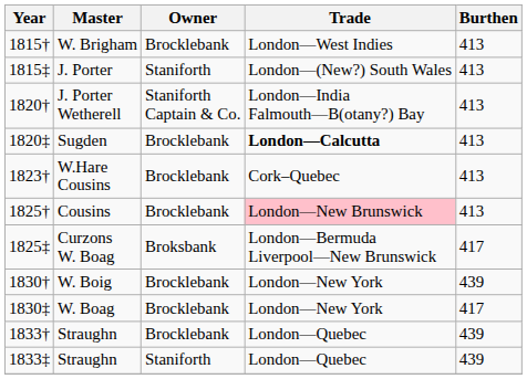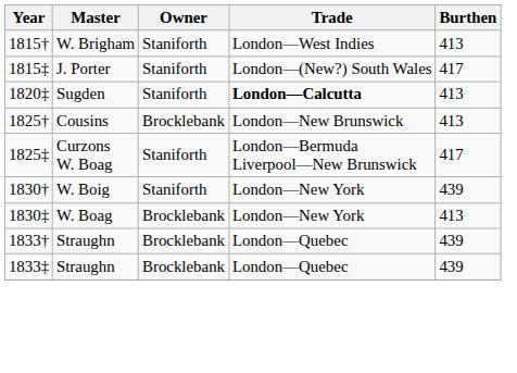 <table class="sortable wikitable">
 <tr>
 <th>Year</th>
 <th>Master</th>
 <th>Owner</th>
 <th>Trade</th>
 <th>Burthen</th>
 </tr>
 <tr>
 <td>1815†</td>
 <td>W. Brigham</td>
-<td>Brocklebank</td>
+<td>Staniforth</td>
 <td>London—West Indies</td>
 <td>413</td>
 </tr>
 <tr>
 <td>1815‡</td>
 <td>J. Porter</td>
 <td>Staniforth</td>
 <td>London—(New?) South Wales</td>
-<td>413</td>
-</tr>
-<tr>
-<td>1820†</td>
-<td>J. Porter<br>Wetherell</td>
-<td>Staniforth<br>Captain & Co.</td>
-<td>London—India<br>Falmouth—B(otany?) Bay</td>
-<td>413</td>
+<td>417</td>
 </tr>
 <tr>
 <td>1820‡</td>
 <td>Sugden</td>
-<td>Brocklebank</td>
+<td>Staniforth</td>
 <td><strong>London—Calcutta</strong></td>
-<td>413</td>
-</tr>
-<tr>
-<td>1823†</td>
-<td>W.Hare<br>Cousins</td>
-<td>Brocklebank</td>
-<td>Cork–Quebec</td>
 <td>413</td>
 </tr>
 <tr>
 <td>1825†</td>
 <td>Cousins</td>
 <td>Brocklebank</td>
-<td style="background: pink;">London—New Brunswick</td>
+<td>London—New Brunswick</td>
 <td>413</td>
 </tr>
 <tr>
 <td>1825‡</td>
 <td>Curzons<br>W. Boag</td>
-<td>Broksbank</td>
+<td>Staniforth</td>
 <td>London—Bermuda<br>Liverpool—New Brunswick</td>
 <td>417</td>
 </tr>
 <tr>
 <td>1830†</td>
 <td>W. Boig</td>
-<td>Brocklebank</td>
+<td>Staniforth</td>
 <td>London—New York</td>
 <td>439</td>
 </tr>
 <tr>
 <td>1830‡</td>
 <td>W. Boag</td>
 <td>Brocklebank</td>
 <td>London—New York</td>
-<td>417</td>
+<td>413</td>
 </tr>
 <tr>
 <td>1833†</td>
 <td>Straughn</td>
 <td>Brocklebank</td>
 <td>London—Quebec</td>
 <td>439</td>
 </tr>
 <tr>
 <td>1833‡</td>
 <td>Straughn</td>
-<td>Staniforth</td>
+<td>Brocklebank</td>
 <td>London—Quebec</td>
 <td>439</td>
 </tr>
 <tr>
 </tr>
 </table>
